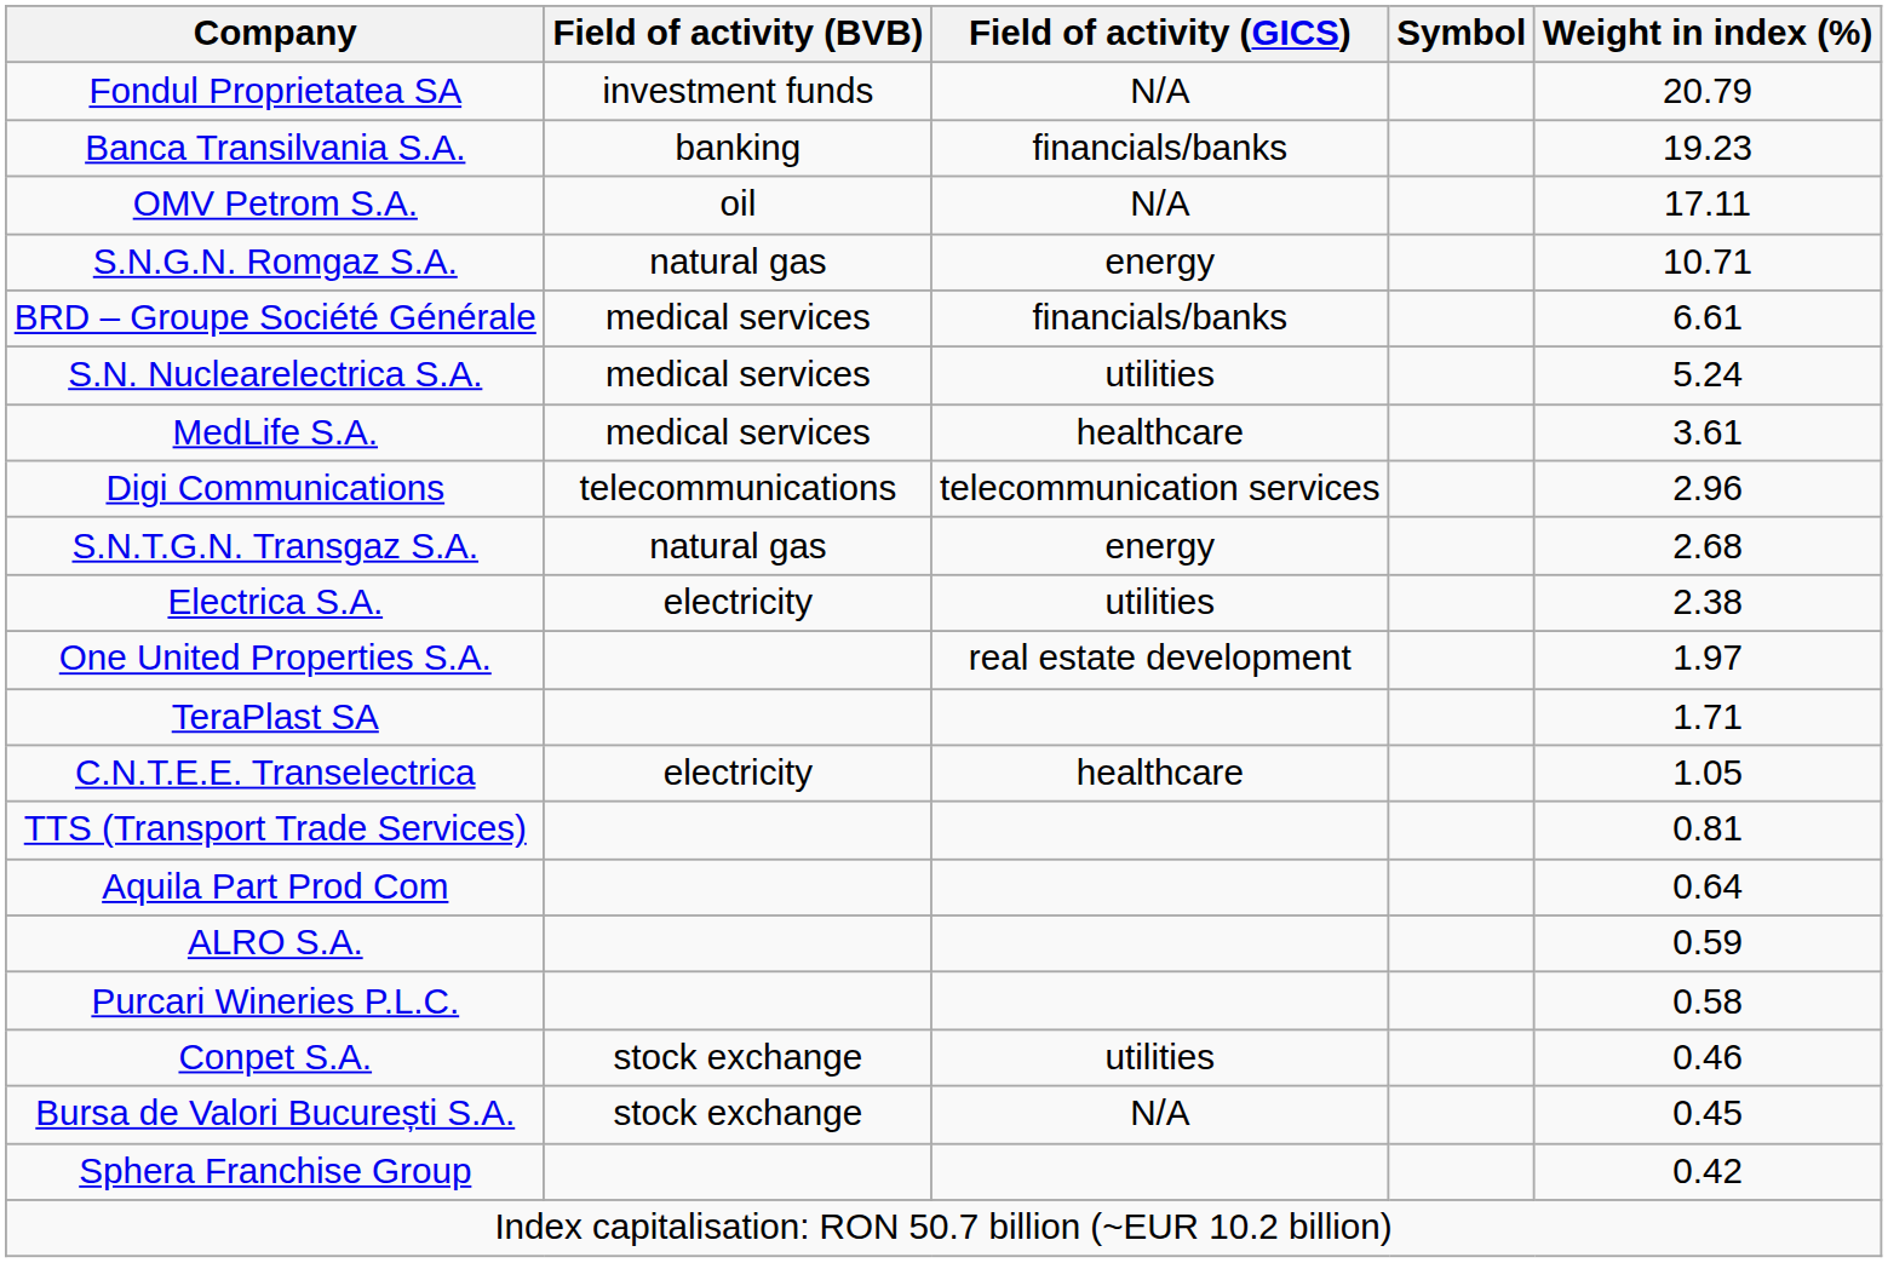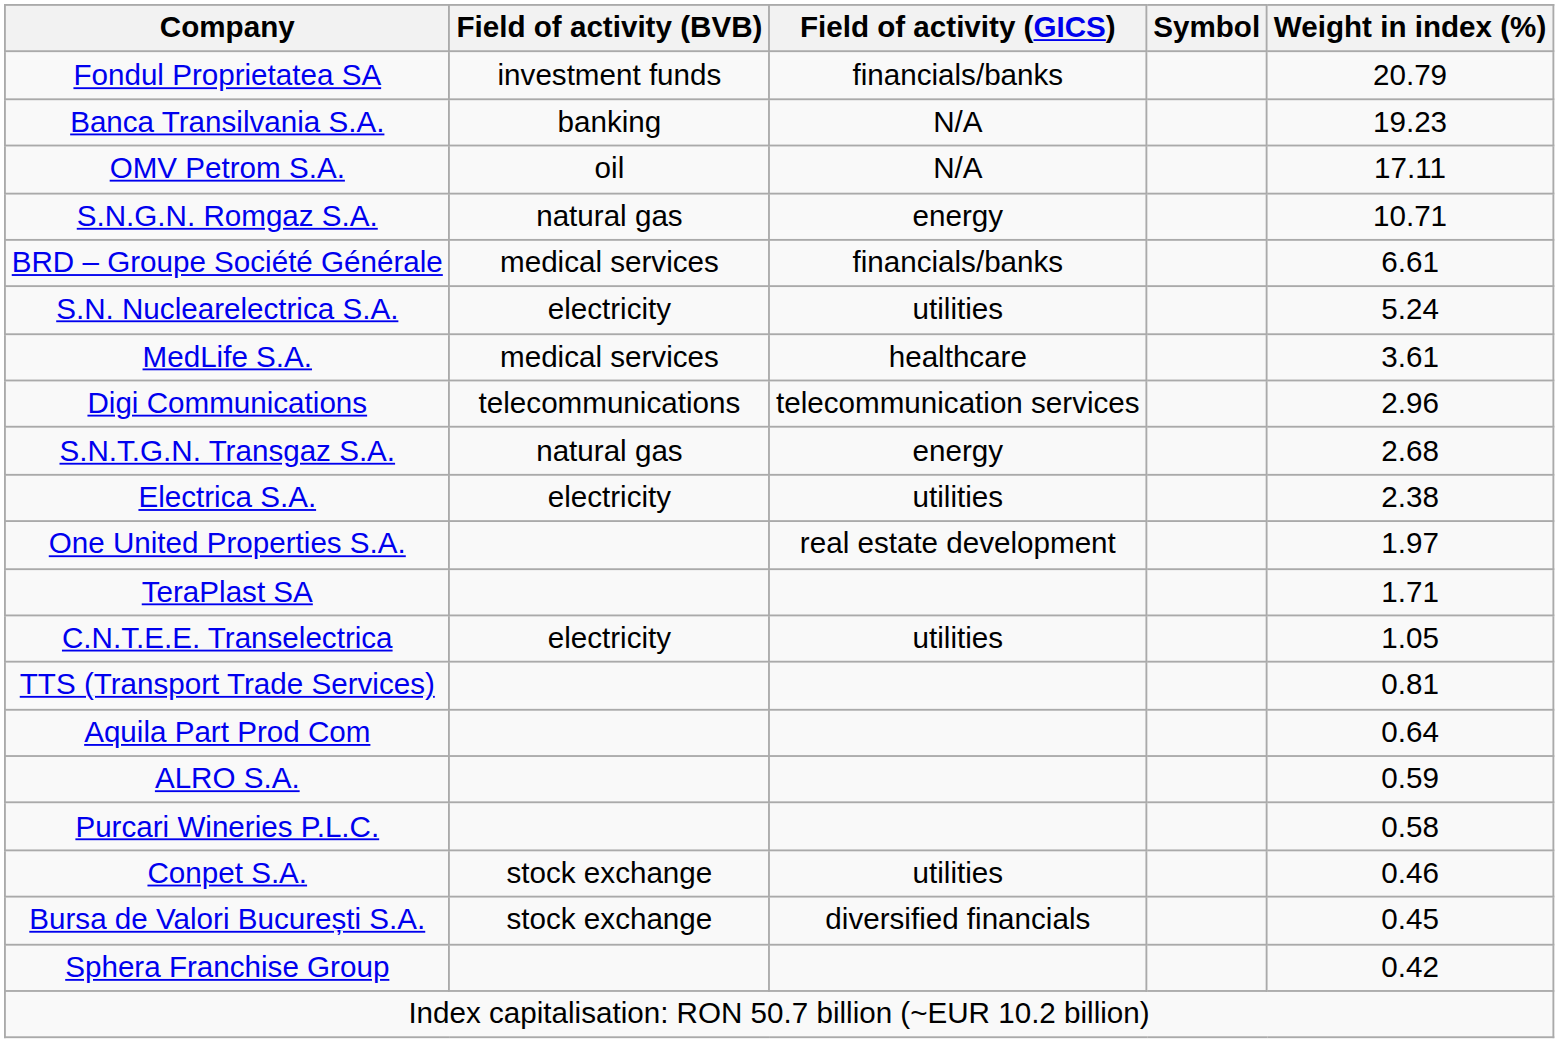 <table class="wikitable sortable" style="text-align: center; font-size: 100%;" cellpadding=2 cellspacing=2>
 <tr>
 <th>Company</th>
 <th>Field of activity (BVB)</th>
 <th>Field of activity (<a href='#'>GICS</a>)</th>
 <th>Symbol</th>
 <th>Weight in index (%)</th>
 </tr>
 <tr>
 <td><a href='#'>Fondul Proprietatea SA</a></td>
 <td>investment funds</td>
-<td>N/A</td>
+<td>financials/banks</td>
 <td></td>
 <td>20.79</td>
 </tr>
 <tr>
 <td><a href='#'>Banca Transilvania S.A.</a></td>
 <td>banking</td>
-<td>financials/banks</td>
+<td>N/A</td>
 <td></td>
 <td>19.23</td>
 </tr>
 <tr>
 <td><a href='#'>OMV Petrom S.A.</a></td>
 <td>oil</td>
 <td>N/A</td>
 <td></td>
 <td>17.11</td>
 </tr>
 <tr>
 <td><a href='#'>S.N.G.N. Romgaz S.A.</a></td>
 <td>natural gas</td>
 <td>energy</td>
 <td></td>
 <td>10.71</td>
 </tr>
 <tr>
 <td><a href='#'>BRD – Groupe Société Générale</a></td>
 <td>medical services</td>
 <td>financials/banks</td>
 <td></td>
 <td>6.61</td>
 </tr>
 <tr>
 <td><a href='#'>S.N. Nuclearelectrica S.A.</a></td>
-<td>medical services</td>
+<td>electricity</td>
 <td>utilities</td>
 <td></td>
 <td>5.24</td>
 </tr>
 <tr>
 <td><a href='#'> MedLife S.A.</a></td>
 <td>medical services</td>
 <td>healthcare</td>
 <td></td>
 <td>3.61</td>
 </tr>
 <tr>
 <td><a href='#'>Digi Communications</a></td>
 <td>telecommunications</td>
 <td>telecommunication services</td>
 <td></td>
 <td>2.96</td>
 </tr>
 <tr>
 <td><a href='#'>S.N.T.G.N. Transgaz S.A.</a></td>
 <td>natural gas</td>
 <td>energy</td>
 <td></td>
 <td>2.68</td>
 </tr>
 <tr>
 <td><a href='#'>Electrica S.A.</a></td>
 <td>electricity</td>
 <td>utilities</td>
 <td></td>
 <td>2.38</td>
 </tr>
 <tr>
 <td><a href='#'>One United Properties S.A.</a></td>
 <td></td>
 <td>real estate development</td>
 <td></td>
 <td>1.97</td>
 </tr>
 <tr>
 <td><a href='#'>TeraPlast SA</a></td>
 <td></td>
 <td></td>
 <td> </td>
 <td>1.71</td>
 </tr>
 <tr>
 <td><a href='#'>C.N.T.E.E. Transelectrica</a></td>
 <td>electricity</td>
-<td>healthcare</td>
+<td>utilities</td>
 <td></td>
 <td>1.05</td>
 </tr>
 <tr>
 <td><a href='#'>TTS (Transport Trade Services)</a></td>
 <td></td>
 <td></td>
 <td></td>
 <td>0.81</td>
 </tr>
 <tr>
 <td><a href='#'>Aquila Part Prod Com</a></td>
 <td></td>
 <td></td>
 <td></td>
 <td>0.64</td>
 </tr>
 <tr>
 <td><a href='#'>ALRO S.A.</a></td>
 <td></td>
 <td></td>
 <td></td>
 <td>0.59</td>
 </tr>
 <tr>
 <td><a href='#'>Purcari Wineries P.L.C.</a></td>
 <td></td>
 <td></td>
 <td></td>
 <td>0.58</td>
 </tr>
 <tr>
 <td><a href='#'>Conpet S.A.</a></td>
 <td>stock exchange</td>
 <td>utilities</td>
 <td></td>
 <td>0.46</td>
 </tr>
 <tr>
 <td><a href='#'>Bursa de Valori București S.A.</a></td>
 <td>stock exchange</td>
-<td>N/A</td>
+<td>diversified financials</td>
 <td></td>
 <td>0.45</td>
 </tr>
 <tr>
 <td><a href='#'>Sphera Franchise Group</a></td>
 <td></td>
 <td></td>
 <td></td>
 <td>0.42</td>
 </tr>
 <tr>
 <td colspan="5">Index capitalisation: RON 50.7 billion (~EUR 10.2 billion)</td>
 </tr>
 </table>
